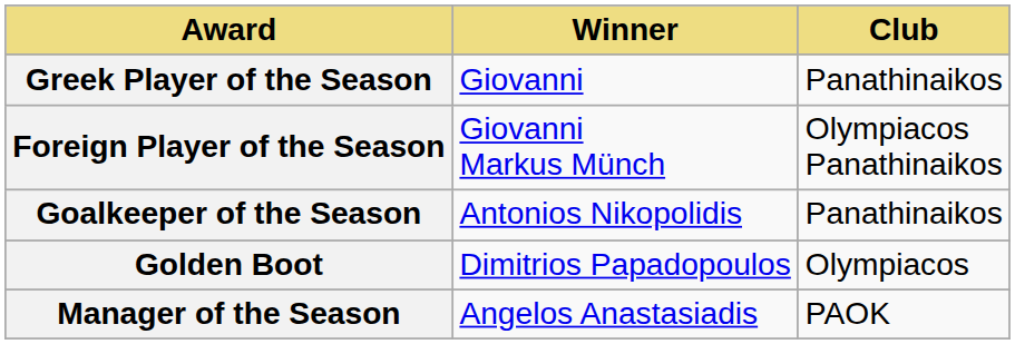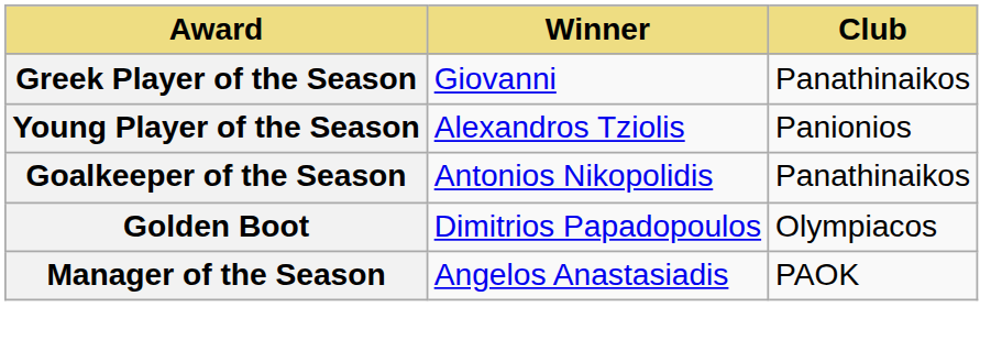 <table class="wikitable">
 <tr>
 <th style="background-color: #eedd82">Award</th>
 <th style="background-color: #eedd82">Winner</th>
 <th style="background-color: #eedd82">Club</th>
 </tr>
 <tr>
 <th>Greek Player of the Season</th>
 <td> <a href='#'>Giovanni</a></td>
 <td>Panathinaikos</td>
 </tr>
 <tr>
-<th>Foreign Player of the Season</th>
-<td> <a href='#'>Giovanni</a><br> <a href='#'>Markus Münch</a></td>
-<td>Olympiacos<br>Panathinaikos</td>
+<th>Young Player of the Season</th>
+<td> <a href='#'>Alexandros Tziolis</a></td>
+<td>Panionios</td>
 </tr>
 <tr>
 <th>Goalkeeper of the Season</th>
 <td> <a href='#'>Antonios Nikopolidis</a></td>
 <td>Panathinaikos</td>
 </tr>
 <tr>
 <th>Golden Boot</th>
 <td> <a href='#'>Dimitrios Papadopoulos</a></td>
 <td>Olympiacos</td>
 </tr>
 <tr>
 <th>Manager of the Season</th>
 <td> <a href='#'>Angelos Anastasiadis</a></td>
 <td>PAOK</td>
 </tr>
 </table>
